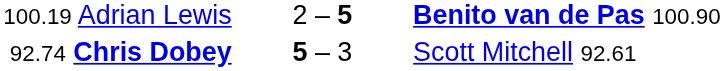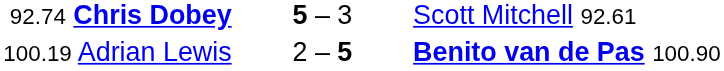 <table style="text-align:center">
 <tr>
 <th width=223></th>
 <th width=100></th>
 <th width=223></th>
 </tr>
 <tr>
+<td align=right><small><span>92.74</span></small> <strong><a href='#'>Chris Dobey</a></strong> </td>
+<td><strong>5</strong> – 3</td>
+<td align=left> <a href='#'>Scott Mitchell</a> <small><span>92.61</span></small></td>
+</tr>
+<tr>
 <td align=right><small><span>100.19</span></small> <a href='#'>Adrian Lewis</a> </td>
 <td>2 – <strong>5</strong></td>
 <td align=left> <strong><a href='#'>Benito van de Pas</a></strong> <small><span>100.90</span></small></td>
 </tr>
-<tr>
-<td align=right><small><span>92.74</span></small> <strong><a href='#'>Chris Dobey</a></strong> </td>
-<td><strong>5</strong> – 3</td>
-<td align=left> <a href='#'>Scott Mitchell</a> <small><span>92.61</span></small></td>
-</tr>
 </table>
